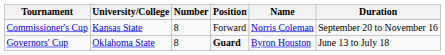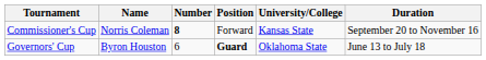 <table class="wikitable">
 <tr>
 <th>Tournament</th>
-<th>University/College</th>
+<th>Name</th>
 <th>Number</th>
 <th>Position</th>
-<th>Name</th>
+<th>University/College</th>
 <th>Duration</th>
 </tr>
 <tr>
 <td><a href='#'>Commissioner's Cup</a></td>
+<td><a href='#'>Norris Coleman</a></td>
+<td><strong>8</strong></td>
+<td>Forward</td>
 <td><a href='#'>Kansas State</a></td>
-<td>8</td>
-<td>Forward</td>
-<td><a href='#'>Norris Coleman</a></td>
 <td>September 20 to November 16</td>
 </tr>
 <tr>
 <td><a href='#'>Governors' Cup</a></td>
+<td><a href='#'>Byron Houston</a></td>
+<td>6</td>
+<td><strong>Guard</strong></td>
 <td><a href='#'>Oklahoma State</a></td>
-<td>8</td>
-<td><strong>Guard</strong></td>
-<td><a href='#'>Byron Houston</a></td>
 <td>June 13 to July 18</td>
 </tr>
 </table>
